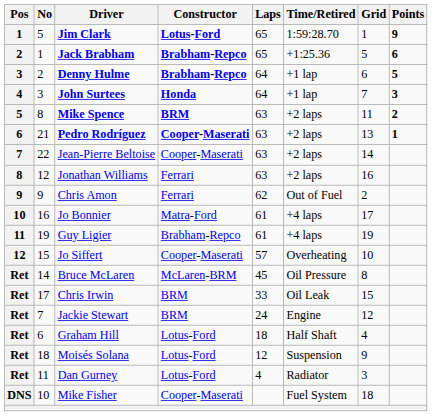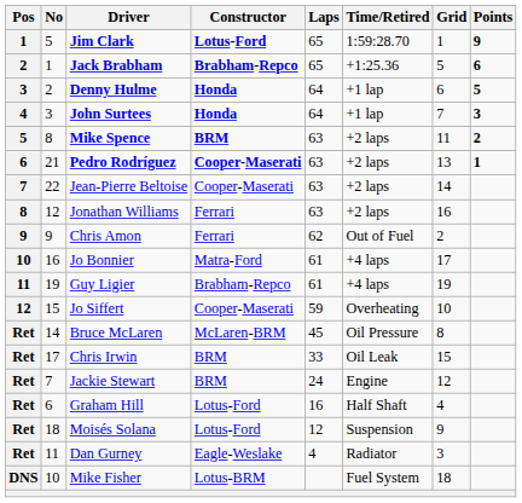 <table class="wikitable" style="font-size: 95%;">
 <tr>
 <th>Pos</th>
 <th>No</th>
 <th>Driver</th>
 <th>Constructor</th>
 <th>Laps</th>
 <th>Time/Retired</th>
 <th>Grid</th>
 <th>Points</th>
 </tr>
 <tr>
 <th>1</th>
 <td>5</td>
 <td> <strong><a href='#'>Jim Clark</a></strong></td>
 <td><strong><a href='#'>Lotus</a>-<a href='#'>Ford</a></strong></td>
 <td>65</td>
 <td>1:59:28.70</td>
 <td>1</td>
 <td><strong>9</strong></td>
 </tr>
 <tr>
 <th>2</th>
 <td>1</td>
 <td> <strong><a href='#'>Jack Brabham</a></strong></td>
 <td><strong><a href='#'>Brabham</a>-<a href='#'>Repco</a></strong></td>
 <td>65</td>
 <td>+1:25.36</td>
 <td>5</td>
 <td><strong>6</strong></td>
 </tr>
 <tr>
 <th>3</th>
 <td>2</td>
 <td> <strong><a href='#'>Denny Hulme</a></strong></td>
-<td><strong><a href='#'>Brabham</a>-<a href='#'>Repco</a></strong></td>
+<td><strong><a href='#'>Honda</a></strong></td>
 <td>64</td>
 <td>+1 lap</td>
 <td>6</td>
 <td><strong>5</strong></td>
 </tr>
 <tr>
 <th>4</th>
 <td>3</td>
 <td> <strong><a href='#'>John Surtees</a></strong></td>
 <td><strong><a href='#'>Honda</a></strong></td>
 <td>64</td>
 <td>+1 lap</td>
 <td>7</td>
 <td><strong>3</strong></td>
 </tr>
 <tr>
 <th>5</th>
 <td>8</td>
 <td> <strong><a href='#'>Mike Spence</a></strong></td>
 <td><strong><a href='#'>BRM</a></strong></td>
 <td>63</td>
 <td>+2 laps</td>
 <td>11</td>
 <td><strong>2</strong></td>
 </tr>
 <tr>
 <th>6</th>
 <td>21</td>
 <td> <strong><a href='#'>Pedro Rodríguez</a></strong></td>
 <td><strong><a href='#'>Cooper</a>-<a href='#'>Maserati</a></strong></td>
 <td>63</td>
 <td>+2 laps</td>
 <td>13</td>
 <td><strong>1</strong></td>
 </tr>
 <tr>
 <th>7</th>
 <td>22</td>
 <td> <a href='#'>Jean-Pierre Beltoise</a></td>
 <td><a href='#'>Cooper</a>-<a href='#'>Maserati</a></td>
 <td>63</td>
 <td>+2 laps</td>
 <td>14</td>
 <td></td>
 </tr>
 <tr>
 <th>8</th>
 <td>12</td>
 <td> <a href='#'>Jonathan Williams</a></td>
 <td><a href='#'>Ferrari</a></td>
 <td>63</td>
 <td>+2 laps</td>
 <td>16</td>
 <td></td>
 </tr>
 <tr>
 <th>9</th>
 <td>9</td>
 <td> <a href='#'>Chris Amon</a></td>
 <td><a href='#'>Ferrari</a></td>
 <td>62</td>
 <td>Out of Fuel</td>
 <td>2</td>
 <td></td>
 </tr>
 <tr>
 <th>10</th>
 <td>16</td>
 <td> <a href='#'>Jo Bonnier</a></td>
 <td><a href='#'>Matra</a>-<a href='#'>Ford</a></td>
 <td>61</td>
 <td>+4 laps</td>
 <td>17</td>
 <td></td>
 </tr>
 <tr>
 <th>11</th>
 <td>19</td>
 <td> <a href='#'>Guy Ligier</a></td>
 <td><a href='#'>Brabham</a>-<a href='#'>Repco</a></td>
 <td>61</td>
 <td>+4 laps</td>
 <td>19</td>
 <td></td>
 </tr>
 <tr>
 <th>12</th>
 <td>15</td>
 <td> <a href='#'>Jo Siffert</a></td>
 <td><a href='#'>Cooper</a>-<a href='#'>Maserati</a></td>
-<td>57</td>
+<td>59</td>
 <td>Overheating</td>
 <td>10</td>
 <td></td>
 </tr>
 <tr>
 <th>Ret</th>
 <td>14</td>
 <td> <a href='#'>Bruce McLaren</a></td>
 <td><a href='#'>McLaren</a>-<a href='#'>BRM</a></td>
 <td>45</td>
 <td>Oil Pressure</td>
 <td>8</td>
 <td></td>
 </tr>
 <tr>
 <th>Ret</th>
 <td>17</td>
 <td> <a href='#'>Chris Irwin</a></td>
 <td><a href='#'>BRM</a></td>
 <td>33</td>
 <td>Oil Leak</td>
 <td>15</td>
 <td></td>
 </tr>
 <tr>
 <th>Ret</th>
 <td>7</td>
 <td> <a href='#'>Jackie Stewart</a></td>
 <td><a href='#'>BRM</a></td>
 <td>24</td>
 <td>Engine</td>
 <td>12</td>
 <td></td>
 </tr>
 <tr>
 <th>Ret</th>
 <td>6</td>
 <td> <a href='#'>Graham Hill</a></td>
 <td><a href='#'>Lotus</a>-<a href='#'>Ford</a></td>
-<td>18</td>
+<td>16</td>
 <td>Half Shaft</td>
 <td>4</td>
 <td></td>
 </tr>
 <tr>
 <th>Ret</th>
 <td>18</td>
 <td> <a href='#'>Moisés Solana</a></td>
 <td><a href='#'>Lotus</a>-<a href='#'>Ford</a></td>
 <td>12</td>
 <td>Suspension</td>
 <td>9</td>
 <td></td>
 </tr>
 <tr>
 <th>Ret</th>
 <td>11</td>
 <td> <a href='#'>Dan Gurney</a></td>
-<td><a href='#'>Lotus</a>-<a href='#'>Ford</a></td>
+<td><a href='#'>Eagle</a>-<a href='#'>Weslake</a></td>
 <td>4</td>
 <td>Radiator</td>
 <td>3</td>
 <td></td>
 </tr>
 <tr>
 <th>DNS</th>
 <td>10</td>
 <td> <a href='#'>Mike Fisher</a></td>
-<td><a href='#'>Cooper</a>-<a href='#'>Maserati</a></td>
+<td><a href='#'>Lotus</a>-<a href='#'>BRM</a></td>
 <td></td>
 <td>Fuel System</td>
 <td>18</td>
 <td></td>
 </tr>
 <tr>
 <th colspan="8"></th>
 </tr>
 </table>
